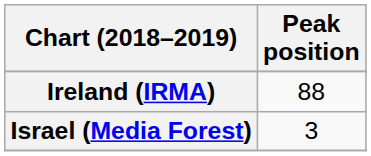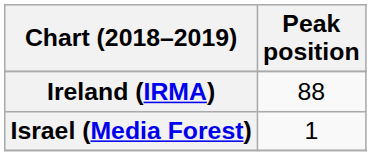 <table class="wikitable sortable plainrowheaders" style="text-align:center">
 <tr>
 <th scope="col">Chart (2018–2019)</th>
 <th scope="col">Peak<br>position</th>
 </tr>
 <tr>
 </tr>
 <tr>
 </tr>
 <tr>
 <th scope="row">Ireland (<a href='#'>IRMA</a>)</th>
 <td>88</td>
 </tr>
 <tr>
 <th scope="row">Israel (<a href='#'>Media Forest</a>)</th>
-<td>3</td>
+<td>1</td>
 </tr>
 <tr>
 </tr>
 </table>
